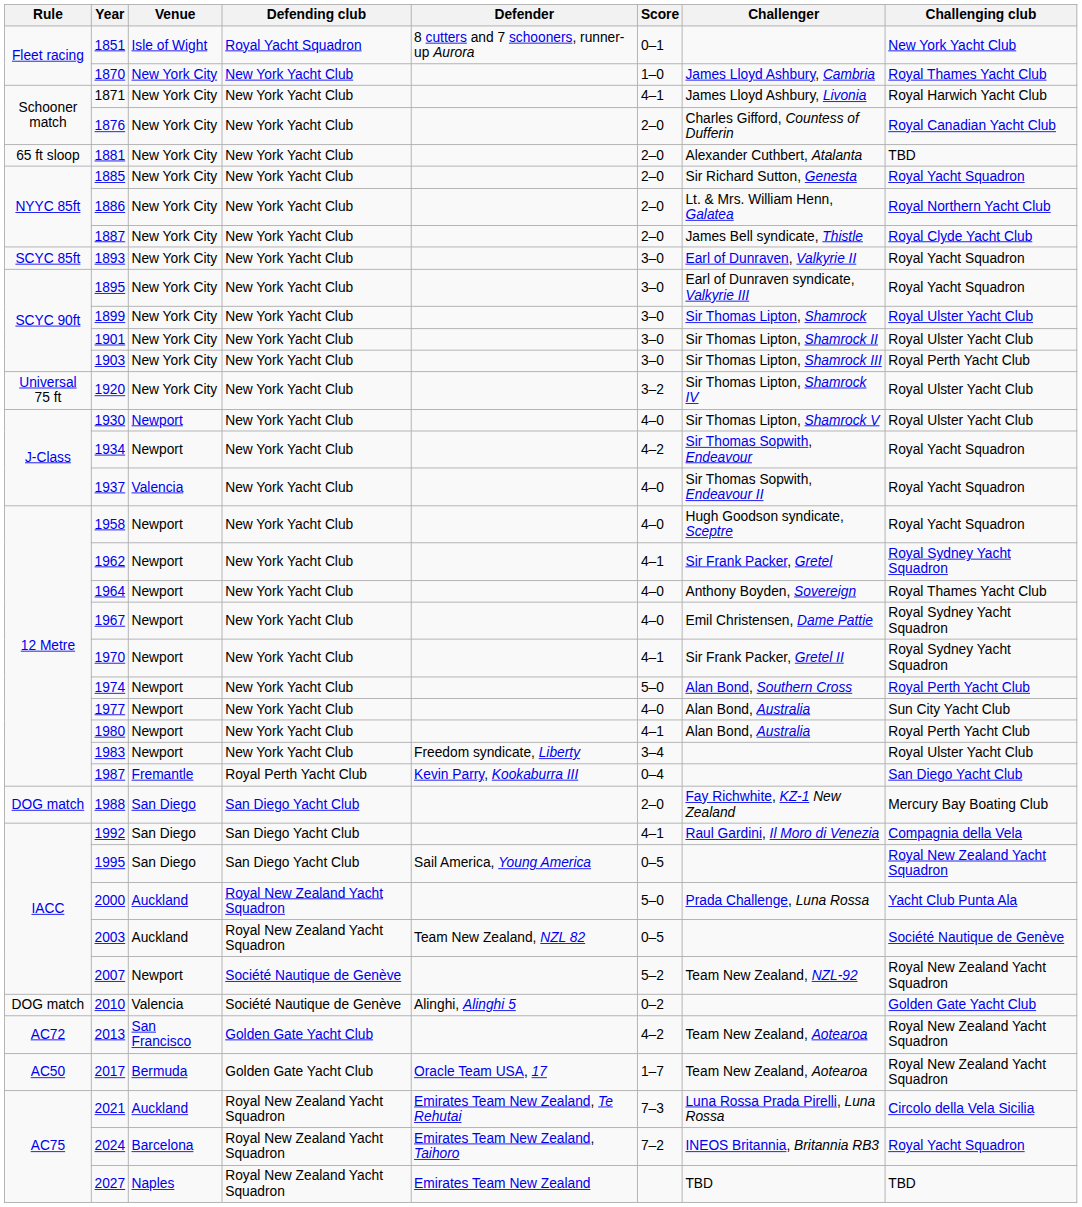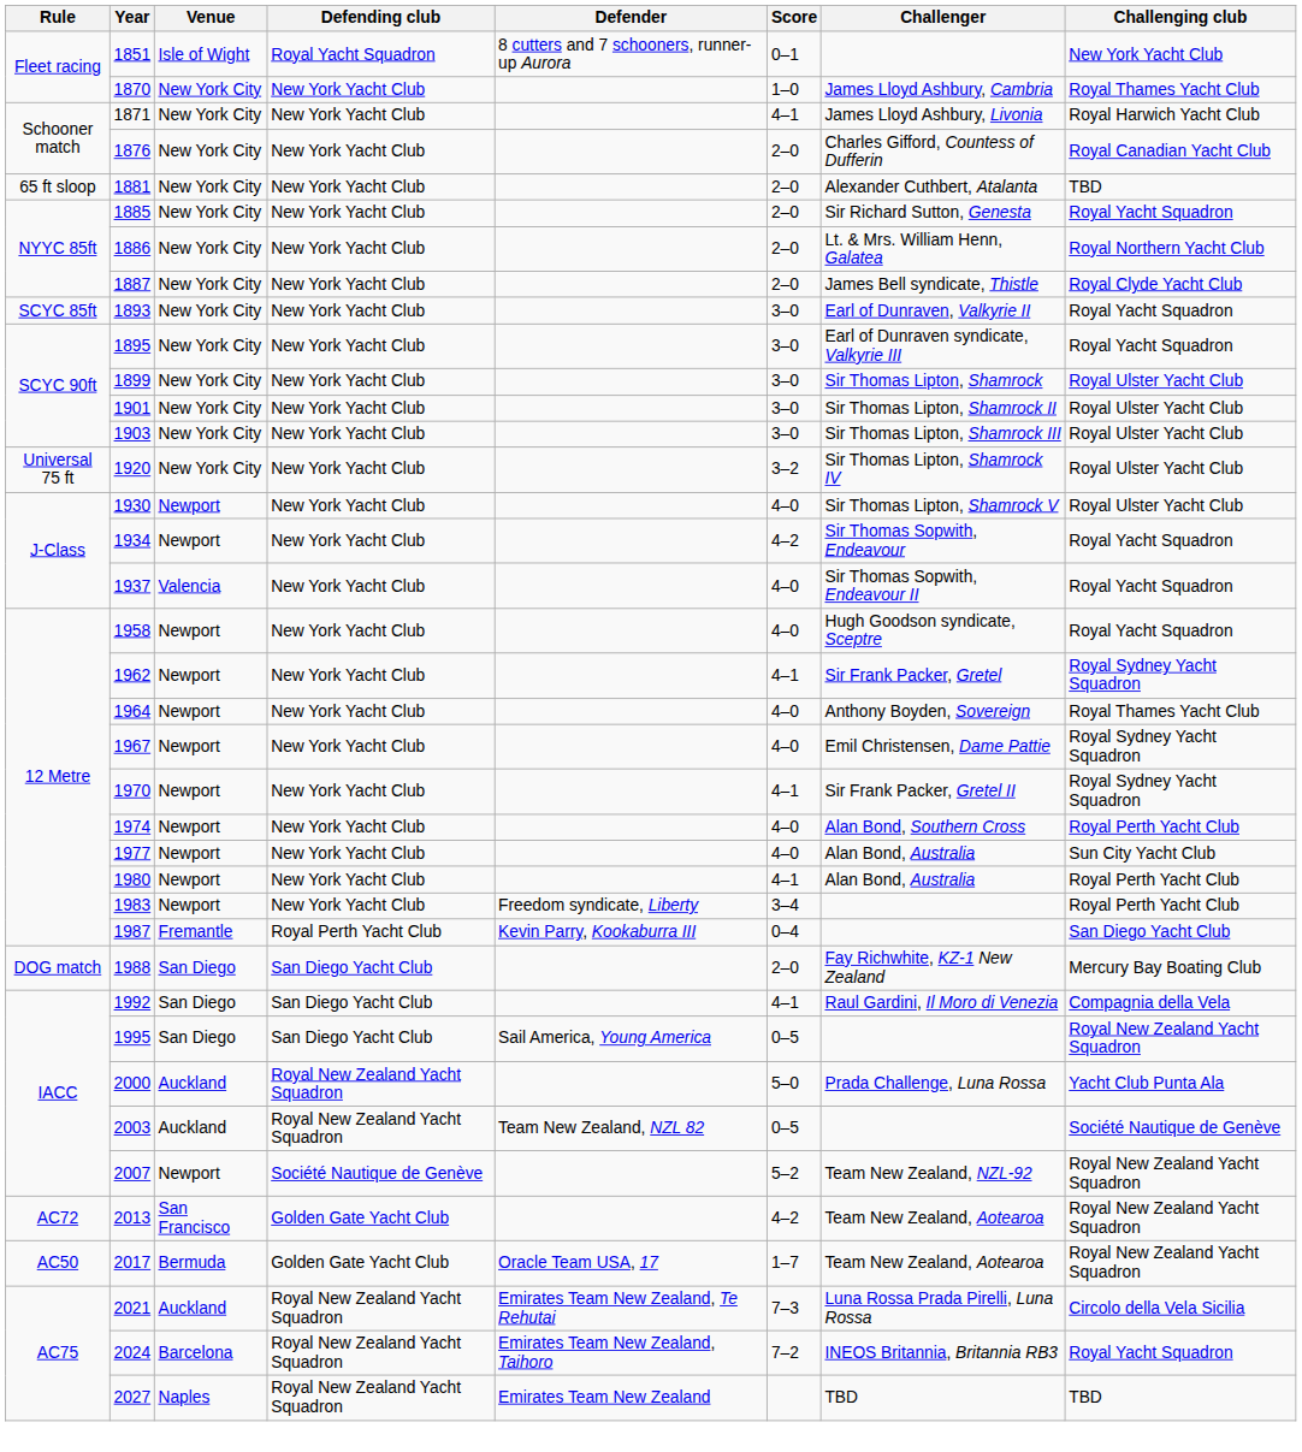 <table class="wikitable mw-datatable">
 <tr>
 <th>Rule</th>
 <th>Year</th>
 <th>Venue</th>
 <th>Defending club</th>
 <th>Defender</th>
 <th>Score</th>
 <th>Challenger</th>
 <th>Challenging club</th>
 </tr>
 <tr>
 <td align=center rowspan=2><a href='#'>Fleet racing</a></td>
 <td><a href='#'>1851</a></td>
 <td><a href='#'>Isle of Wight</a></td>
 <td> <a href='#'>Royal Yacht Squadron</a></td>
 <td>8 <a href='#'>cutters</a> and 7 <a href='#'>schooners</a>, runner-up <em>Aurora</em></td>
 <td>0–1</td>
 <td></td>
 <td> <a href='#'>New York Yacht Club</a></td>
 </tr>
 <tr>
 <td><a href='#'>1870</a></td>
 <td nowrap><a href='#'>New York City</a></td>
 <td> <a href='#'>New York Yacht Club</a></td>
 <td></td>
 <td>1–0</td>
 <td><a href='#'>James Lloyd Ashbury</a>, <em><a href='#'>Cambria</a></em></td>
 <td> <a href='#'>Royal Thames Yacht Club</a></td>
 </tr>
 <tr>
 <td align=center rowspan=2>Schooner<br>match</td>
 <td>1871</td>
 <td>New York City</td>
 <td> New York Yacht Club</td>
 <td></td>
 <td>4–1</td>
 <td>James Lloyd Ashbury, <em><a href='#'>Livonia</a></em></td>
 <td> Royal Harwich Yacht Club</td>
 </tr>
 <tr>
 <td><a href='#'>1876</a></td>
 <td>New York City</td>
 <td> New York Yacht Club</td>
 <td></td>
 <td>2–0</td>
 <td>Charles Gifford, <em>Countess of Dufferin</em></td>
 <td> <a href='#'>Royal Canadian Yacht Club</a></td>
 </tr>
 <tr>
 <td align=center>65 ft sloop</td>
 <td><a href='#'>1881</a></td>
 <td>New York City</td>
 <td> New York Yacht Club</td>
 <td></td>
 <td>2–0</td>
 <td>Alexander Cuthbert, <em>Atalanta</em></td>
 <td>TBD</td>
 </tr>
 <tr>
 <td align=center rowspan=3><a href='#'>NYYC 85ft</a></td>
 <td><a href='#'>1885</a></td>
 <td>New York City</td>
 <td> New York Yacht Club</td>
 <td></td>
 <td>2–0</td>
 <td>Sir Richard Sutton, <em><a href='#'>Genesta</a></em></td>
 <td> <a href='#'>Royal Yacht Squadron</a></td>
 </tr>
 <tr>
 <td><a href='#'>1886</a></td>
 <td>New York City</td>
 <td> New York Yacht Club</td>
 <td></td>
 <td>2–0</td>
 <td>Lt. & Mrs. William Henn, <em><a href='#'>Galatea</a></em></td>
 <td> <a href='#'>Royal Northern Yacht Club</a></td>
 </tr>
 <tr>
 <td><a href='#'>1887</a></td>
 <td>New York City</td>
 <td> New York Yacht Club</td>
 <td></td>
 <td>2–0</td>
 <td>James Bell syndicate, <em><a href='#'>Thistle</a></em></td>
 <td> <a href='#'>Royal Clyde Yacht Club</a></td>
 </tr>
 <tr>
 <td align=center><a href='#'>SCYC 85ft</a></td>
 <td><a href='#'>1893</a></td>
 <td>New York City</td>
 <td> New York Yacht Club</td>
 <td></td>
 <td>3–0</td>
 <td><a href='#'>Earl of Dunraven</a>, <em><a href='#'>Valkyrie II</a></em></td>
 <td> Royal Yacht Squadron</td>
 </tr>
 <tr>
 <td align=center rowspan=4><a href='#'>SCYC 90ft</a></td>
 <td><a href='#'>1895</a></td>
 <td>New York City</td>
 <td> New York Yacht Club</td>
 <td></td>
 <td>3–0</td>
 <td>Earl of Dunraven syndicate, <em><a href='#'>Valkyrie III</a></em></td>
 <td> Royal Yacht Squadron</td>
 </tr>
 <tr>
 <td><a href='#'>1899</a></td>
 <td>New York City</td>
 <td> New York Yacht Club</td>
 <td></td>
 <td>3–0</td>
 <td><a href='#'>Sir Thomas Lipton</a>, <em><a href='#'>Shamrock</a></em></td>
 <td> <a href='#'>Royal Ulster Yacht Club</a></td>
 </tr>
 <tr>
 <td><a href='#'>1901</a></td>
 <td>New York City</td>
 <td> New York Yacht Club</td>
 <td></td>
 <td>3–0</td>
 <td>Sir Thomas Lipton, <em><a href='#'>Shamrock II</a></em></td>
 <td> Royal Ulster Yacht Club</td>
 </tr>
 <tr>
 <td><a href='#'>1903</a></td>
 <td>New York City</td>
 <td> New York Yacht Club</td>
 <td></td>
 <td>3–0</td>
 <td>Sir Thomas Lipton, <em><a href='#'>Shamrock III</a></em></td>
-<td> Royal Perth Yacht Club</td>
+<td> Royal Ulster Yacht Club</td>
 </tr>
 <tr>
 <td align=center><a href='#'>Universal</a> 75 ft</td>
 <td><a href='#'>1920</a></td>
 <td>New York City</td>
 <td> New York Yacht Club</td>
 <td></td>
 <td>3–2</td>
 <td>Sir Thomas Lipton, <em><a href='#'>Shamrock IV</a></em></td>
 <td> Royal Ulster Yacht Club</td>
 </tr>
 <tr>
 <td align=center rowspan=3><a href='#'>J-Class</a></td>
 <td><a href='#'>1930</a></td>
 <td><a href='#'>Newport</a></td>
 <td> New York Yacht Club</td>
 <td></td>
 <td>4–0</td>
 <td>Sir Thomas Lipton, <em><a href='#'>Shamrock V</a></em></td>
 <td> Royal Ulster Yacht Club</td>
 </tr>
 <tr>
 <td><a href='#'>1934</a></td>
 <td>Newport</td>
 <td> New York Yacht Club</td>
 <td></td>
 <td>4–2</td>
 <td><a href='#'>Sir Thomas Sopwith</a>, <em><a href='#'>Endeavour</a></em></td>
 <td> Royal Yacht Squadron</td>
 </tr>
 <tr>
 <td><a href='#'>1937</a></td>
 <td><a href='#'>Valencia</a></td>
 <td> New York Yacht Club</td>
 <td></td>
 <td>4–0</td>
 <td>Sir Thomas Sopwith, <em><a href='#'>Endeavour II</a></em></td>
 <td> Royal Yacht Squadron</td>
 </tr>
 <tr>
 <td align=center rowspan=10><a href='#'>12 Metre</a></td>
 <td><a href='#'>1958</a></td>
 <td>Newport</td>
 <td> New York Yacht Club</td>
 <td></td>
 <td>4–0</td>
 <td>Hugh Goodson syndicate, <em><a href='#'>Sceptre</a></em></td>
 <td> Royal Yacht Squadron</td>
 </tr>
 <tr>
 <td><a href='#'>1962</a></td>
 <td>Newport</td>
 <td> New York Yacht Club</td>
 <td></td>
 <td>4–1</td>
 <td><a href='#'>Sir Frank Packer</a>, <em><a href='#'>Gretel</a></em></td>
 <td> <a href='#'>Royal Sydney Yacht Squadron</a></td>
 </tr>
 <tr>
 <td><a href='#'>1964</a></td>
 <td>Newport</td>
 <td> New York Yacht Club</td>
 <td></td>
 <td>4–0</td>
 <td>Anthony Boyden, <em><a href='#'>Sovereign</a></em></td>
 <td> Royal Thames Yacht Club</td>
 </tr>
 <tr>
 <td><a href='#'>1967</a></td>
 <td>Newport</td>
 <td> New York Yacht Club</td>
 <td></td>
 <td>4–0</td>
 <td>Emil Christensen, <em><a href='#'>Dame Pattie</a></em></td>
 <td> Royal Sydney Yacht Squadron</td>
 </tr>
 <tr>
 <td><a href='#'>1970</a></td>
 <td>Newport</td>
 <td> New York Yacht Club</td>
 <td></td>
 <td>4–1</td>
 <td>Sir Frank Packer, <em><a href='#'>Gretel II</a></em></td>
 <td> Royal Sydney Yacht Squadron</td>
 </tr>
 <tr>
 <td><a href='#'>1974</a></td>
 <td>Newport</td>
 <td> New York Yacht Club</td>
 <td></td>
-<td>5–0</td>
+<td>4–0</td>
 <td><a href='#'>Alan Bond</a>, <em><a href='#'>Southern Cross</a></em></td>
 <td> <a href='#'>Royal Perth Yacht Club</a></td>
 </tr>
 <tr>
 <td><a href='#'>1977</a></td>
 <td>Newport</td>
 <td> New York Yacht Club</td>
 <td></td>
 <td>4–0</td>
 <td>Alan Bond, <em><a href='#'>Australia</a></em></td>
 <td> Sun City Yacht Club</td>
 </tr>
 <tr>
 <td><a href='#'>1980</a></td>
 <td>Newport</td>
 <td> New York Yacht Club</td>
 <td></td>
 <td>4–1</td>
 <td>Alan Bond, <em><a href='#'>Australia</a></em></td>
 <td> Royal Perth Yacht Club</td>
 </tr>
 <tr>
 <td><a href='#'>1983</a></td>
 <td>Newport</td>
 <td> New York Yacht Club</td>
 <td>Freedom syndicate, <em><a href='#'>Liberty</a></em></td>
 <td>3–4</td>
 <td></td>
-<td> Royal Ulster Yacht Club</td>
+<td> Royal Perth Yacht Club</td>
 </tr>
 <tr>
 <td><a href='#'>1987</a></td>
 <td><a href='#'>Fremantle</a></td>
 <td> Royal Perth Yacht Club</td>
 <td><a href='#'>Kevin Parry</a>, <em><a href='#'>Kookaburra III</a></em></td>
 <td>0–4</td>
 <td></td>
 <td> <a href='#'>San Diego Yacht Club</a></td>
 </tr>
 <tr>
 <td align=center><a href='#'>DOG match</a></td>
 <td><a href='#'>1988</a></td>
 <td><a href='#'>San Diego</a></td>
 <td> <a href='#'>San Diego Yacht Club</a></td>
 <td></td>
 <td>2–0</td>
 <td><a href='#'>Fay Richwhite</a>, <em><a href='#'>KZ-1</a></em> <em>New Zealand</em></td>
 <td> Mercury Bay Boating Club</td>
 </tr>
 <tr>
 <td align=center rowspan=5><a href='#'>IACC</a></td>
 <td><a href='#'>1992</a></td>
 <td>San Diego</td>
 <td> San Diego Yacht Club</td>
 <td></td>
 <td>4–1</td>
 <td><a href='#'>Raul Gardini</a>, <em><a href='#'>Il Moro di Venezia</a></em></td>
 <td> <a href='#'>Compagnia della Vela</a></td>
 </tr>
 <tr>
 <td><a href='#'>1995</a></td>
 <td>San Diego</td>
 <td> San Diego Yacht Club</td>
 <td>Sail America, <em><a href='#'>Young America</a></em></td>
 <td>0–5</td>
 <td></td>
 <td> <a href='#'>Royal New Zealand Yacht Squadron</a></td>
 </tr>
 <tr>
 <td><a href='#'>2000</a></td>
 <td><a href='#'>Auckland</a></td>
 <td> <a href='#'>Royal New Zealand Yacht Squadron</a></td>
 <td></td>
 <td>5–0</td>
 <td><a href='#'>Prada Challenge</a>, <em>Luna Rossa</em></td>
 <td> <a href='#'>Yacht Club Punta Ala</a></td>
 </tr>
 <tr>
 <td><a href='#'>2003</a></td>
 <td>Auckland</td>
 <td> Royal New Zealand Yacht Squadron</td>
 <td>Team New Zealand, <em><a href='#'>NZL 82</a></em></td>
 <td>0–5</td>
 <td></td>
 <td> <a href='#'>Société Nautique de Genève</a></td>
 </tr>
 <tr>
 <td><a href='#'>2007</a></td>
 <td>Newport</td>
 <td> <a href='#'>Société Nautique de Genève</a></td>
 <td></td>
 <td>5–2</td>
 <td>Team New Zealand, <em><a href='#'>NZL-92</a></em></td>
 <td> Royal New Zealand Yacht Squadron</td>
 </tr>
 <tr>
-<td align=center>DOG match</td>
-<td><a href='#'>2010</a></td>
-<td>Valencia</td>
-<td> Société Nautique de Genève</td>
-<td>Alinghi, <em><a href='#'>Alinghi 5</a></em></td>
-<td>0–2</td>
-<td></td>
-<td> <a href='#'>Golden Gate Yacht Club</a></td>
-</tr>
-<tr>
 <td align=center><a href='#'>AC72</a></td>
 <td><a href='#'>2013</a></td>
 <td><a href='#'>San Francisco</a></td>
 <td> <a href='#'>Golden Gate Yacht Club</a></td>
 <td></td>
 <td>4–2</td>
 <td>Team New Zealand, <em><a href='#'>Aotearoa</a></em></td>
 <td> Royal New Zealand Yacht Squadron</td>
 </tr>
 <tr>
 <td align=center><a href='#'>AC50</a></td>
 <td><a href='#'>2017</a></td>
 <td><a href='#'>Bermuda</a></td>
 <td> Golden Gate Yacht Club</td>
 <td><a href='#'>Oracle Team USA</a>, <em><a href='#'>17</a></em></td>
 <td>1–7</td>
 <td>Team New Zealand, <em>Aotearoa</em></td>
 <td> Royal New Zealand Yacht Squadron</td>
 </tr>
 <tr>
 <td align=center rowspan=3><a href='#'>AC75</a></td>
 <td><a href='#'>2021</a></td>
 <td><a href='#'>Auckland</a></td>
 <td> Royal New Zealand Yacht Squadron</td>
 <td><a href='#'>Emirates Team New Zealand</a>, <em><a href='#'>Te Rehutai</a></em></td>
 <td>7–3</td>
 <td><a href='#'>Luna Rossa Prada Pirelli</a>, <em>Luna Rossa</em></td>
 <td> <a href='#'>Circolo della Vela Sicilia</a></td>
 </tr>
 <tr>
 <td><a href='#'>2024</a></td>
 <td><a href='#'>Barcelona</a></td>
 <td> Royal New Zealand Yacht Squadron</td>
 <td><a href='#'>Emirates Team New Zealand</a>, <em><a href='#'>Taihoro</a></em></td>
 <td>7–2</td>
 <td><a href='#'>INEOS Britannia</a>, <em>Britannia RB3</em></td>
 <td> <a href='#'>Royal Yacht Squadron</a></td>
 </tr>
 <tr>
 <td><a href='#'>2027</a></td>
 <td><a href='#'>Naples</a></td>
 <td> Royal New Zealand Yacht Squadron</td>
 <td><a href='#'>Emirates Team New Zealand</a></td>
 <td></td>
 <td>TBD</td>
 <td>TBD</td>
 </tr>
 </table>
